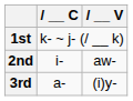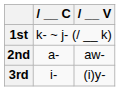 <table class="wikitable" style="text-align: center;">
 <tr>
 <th></th>
 <th>/ __ C</th>
 <th>/ __ V</th>
 </tr>
 <tr>
 <th>1st</th>
 <td colspan="2">k- ~ j- (/ __ k)</td>
 </tr>
 <tr>
 <th>2nd</th>
-<td>i-</td>
+<td>a-</td>
 <td>aw-</td>
 </tr>
 <tr>
 <th>3rd</th>
-<td>a-</td>
+<td>i-</td>
 <td>(i)y-</td>
 </tr>
 </table>
